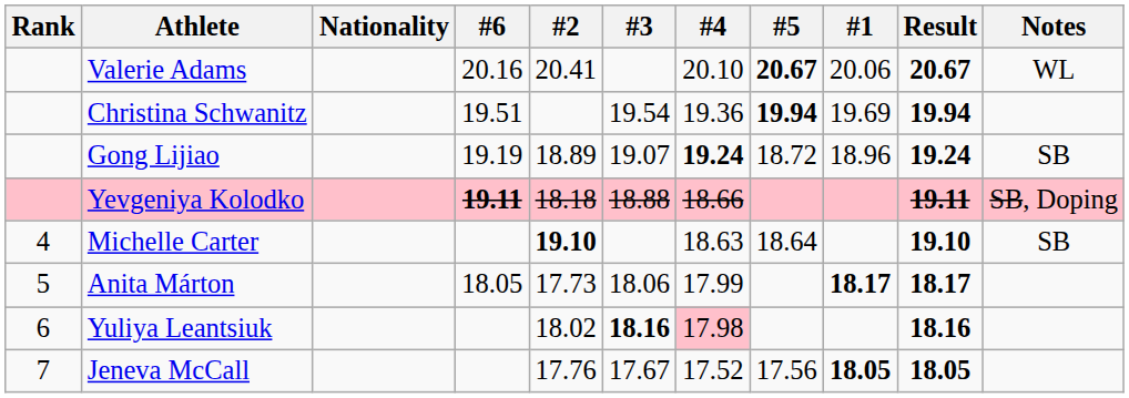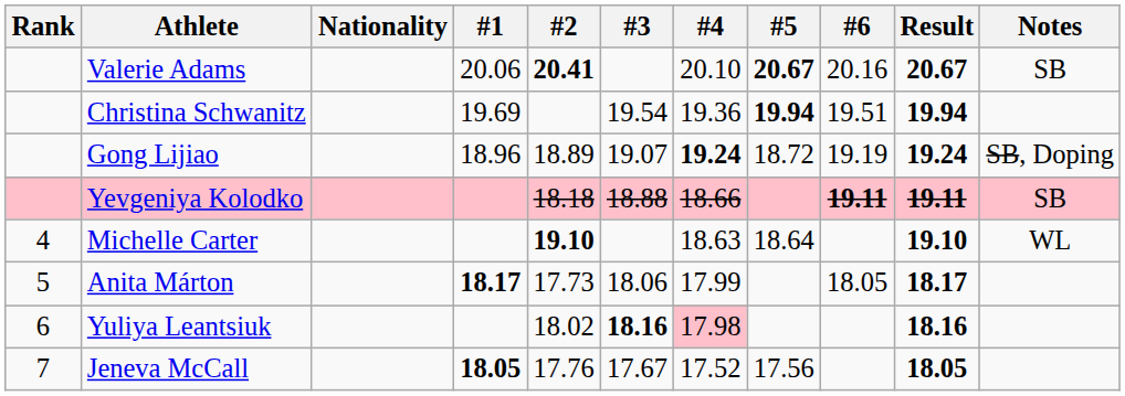 <table class="wikitable sortable" style="text-align:center">
 <tr>
 <th>Rank</th>
 <th>Athlete</th>
 <th>Nationality</th>
-<th>#6</th>
+<th>#1</th>
 <th>#2</th>
 <th>#3</th>
 <th>#4</th>
 <th>#5</th>
-<th>#1</th>
+<th>#6</th>
 <th>Result</th>
 <th>Notes</th>
 </tr>
 <tr>
 <td></td>
 <td align=left><a href='#'>Valerie Adams</a></td>
 <td align=left></td>
-<td>20.16</td>
-<td>20.41</td>
+<td>20.06</td>
+<td><strong>20.41</strong></td>
 <td></td>
 <td>20.10</td>
 <td><strong>20.67</strong></td>
-<td>20.06</td>
+<td>20.16</td>
 <td><strong>20.67</strong></td>
-<td>WL</td>
+<td>SB</td>
 </tr>
 <tr>
 <td></td>
 <td align=left><a href='#'>Christina Schwanitz</a></td>
 <td align=left></td>
-<td>19.51</td>
+<td>19.69</td>
 <td></td>
 <td>19.54</td>
 <td>19.36</td>
 <td><strong>19.94</strong></td>
-<td>19.69</td>
+<td>19.51</td>
 <td><strong>19.94</strong></td>
 <td></td>
 </tr>
 <tr>
 <td></td>
 <td align=left><a href='#'>Gong Lijiao</a></td>
 <td align=left></td>
-<td>19.19</td>
+<td>18.96</td>
 <td>18.89</td>
 <td>19.07</td>
 <td><strong>19.24</strong></td>
 <td>18.72</td>
-<td>18.96</td>
+<td>19.19</td>
 <td><strong>19.24</strong></td>
-<td>SB</td>
+<td><s>SB</s>, Doping</td>
 </tr>
 <tr bgcolor="pink">
 <td></td>
 <td align=left><a href='#'>Yevgeniya Kolodko</a></td>
 <td align=left></td>
-<td><s><strong>19.11</strong>  </s></td>
+<td></td>
 <td><s>18.18</s></td>
 <td><s>18.88</s></td>
 <td><s>18.66</s></td>
 <td></td>
-<td></td>
+<td><s><strong>19.11</strong>  </s></td>
 <td><s><strong>19.11</strong> </s></td>
-<td><s>SB</s>, Doping</td>
+<td>SB</td>
 </tr>
 <tr>
 <td>4</td>
 <td align=left><a href='#'>Michelle Carter</a></td>
 <td align=left></td>
 <td></td>
 <td><strong>19.10</strong></td>
 <td></td>
 <td>18.63</td>
 <td>18.64</td>
 <td></td>
 <td><strong>19.10</strong></td>
-<td>SB</td>
+<td>WL</td>
 </tr>
 <tr>
 <td>5</td>
 <td align=left><a href='#'>Anita Márton</a></td>
 <td align=left></td>
-<td>18.05</td>
+<td><strong>18.17</strong></td>
 <td>17.73</td>
 <td>18.06</td>
 <td>17.99</td>
 <td></td>
-<td><strong>18.17</strong></td>
+<td>18.05</td>
 <td><strong>18.17</strong></td>
 <td></td>
 </tr>
 <tr>
 <td>6</td>
 <td align=left><a href='#'>Yuliya Leantsiuk</a></td>
 <td align=left></td>
 <td></td>
 <td>18.02</td>
 <td><strong>18.16</strong></td>
 <td style="background: pink;">17.98</td>
 <td></td>
 <td></td>
 <td><strong>18.16</strong></td>
 <td></td>
 </tr>
 <tr>
 <td>7</td>
 <td align=left><a href='#'>Jeneva McCall</a></td>
 <td align=left></td>
-<td></td>
+<td><strong>18.05</strong></td>
 <td>17.76</td>
 <td>17.67</td>
 <td>17.52</td>
 <td>17.56</td>
-<td><strong>18.05</strong></td>
+<td></td>
 <td><strong>18.05</strong></td>
 <td></td>
 </tr>
 </table>
